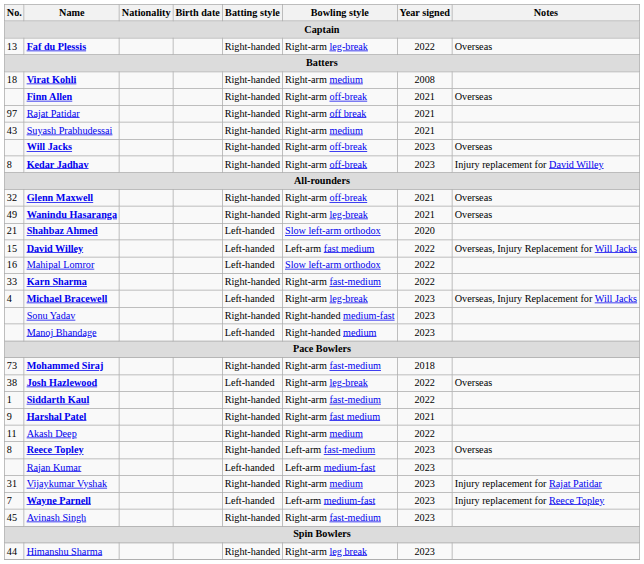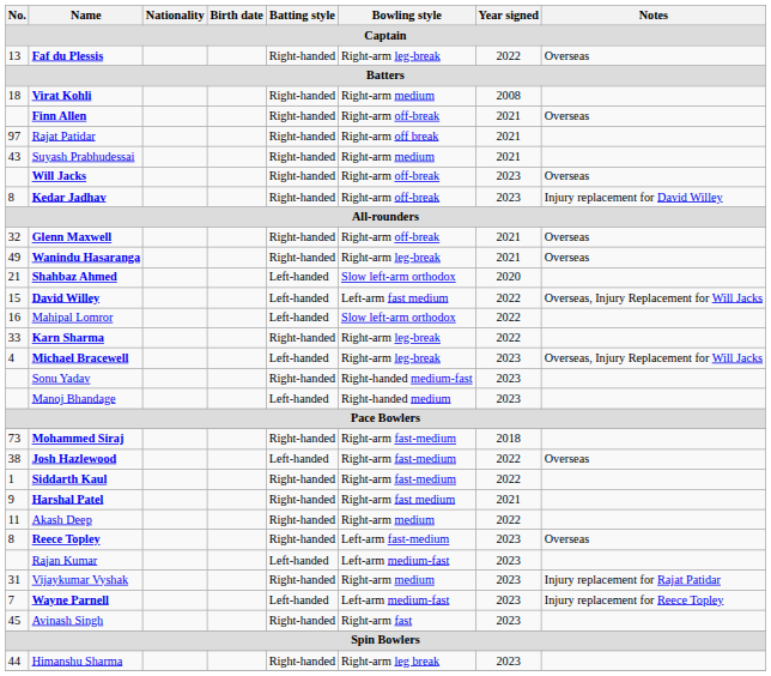 <table class="wikitable"  style="font-size:85%;">
 <tr>
 <th>No.</th>
 <th>Name</th>
 <th>Nationality</th>
 <th>Birth date</th>
 <th>Batting style</th>
 <th>Bowling style</th>
 <th>Year signed</th>
 <th>Notes</th>
 </tr>
 <tr>
 <th colspan="8"  style="background:#dcdcdc; text-align:center;">Captain</th>
 </tr>
 <tr>
 <td>13</td>
 <td><strong><a href='#'>Faf du Plessis</a></strong></td>
 <td></td>
 <td></td>
 <td>Right-handed</td>
 <td>Right-arm <a href='#'>leg-break</a></td>
 <td style="text-align:center;">2022</td>
 <td>Overseas</td>
 </tr>
 <tr>
 <th colspan="8"  style="background:#dcdcdc; text-align:center;">Batters</th>
 </tr>
 <tr>
 <td>18</td>
 <td><strong><a href='#'>Virat Kohli</a></strong></td>
 <td></td>
 <td></td>
 <td>Right-handed</td>
 <td>Right-arm <a href='#'>medium</a></td>
 <td style="text-align:center;">2008</td>
 <td></td>
 </tr>
 <tr>
 <td></td>
 <td><strong><a href='#'>Finn Allen</a></strong></td>
 <td></td>
 <td></td>
 <td>Right-handed</td>
 <td>Right-arm <a href='#'>off-break</a></td>
 <td style="text-align:center;">2021</td>
 <td>Overseas</td>
 </tr>
 <tr>
 <td>97</td>
 <td><a href='#'>Rajat Patidar</a></td>
 <td></td>
 <td></td>
 <td>Right-handed</td>
 <td>Right-arm <a href='#'>off break</a></td>
 <td style="text-align:center;">2021</td>
 <td style="text-align:right;"></td>
 </tr>
 <tr>
 <td>43</td>
 <td><a href='#'>Suyash Prabhudessai</a></td>
 <td></td>
 <td></td>
 <td>Right-handed</td>
 <td>Right-arm <a href='#'>medium</a></td>
 <td style="text-align:center;">2021</td>
 <td></td>
 </tr>
 <tr>
 <td></td>
 <td><strong><a href='#'>Will Jacks</a></strong></td>
 <td></td>
 <td></td>
 <td>Right-handed</td>
 <td>Right-arm <a href='#'>off-break</a></td>
 <td style="text-align:center;">2023</td>
 <td>Overseas</td>
 </tr>
 <tr>
 <td>8</td>
 <td><strong><a href='#'>Kedar Jadhav</a></strong></td>
 <td></td>
 <td></td>
 <td>Right-handed</td>
 <td>Right-arm <a href='#'>off-break</a></td>
 <td style="text-align:center;">2023</td>
 <td>Injury replacement for <a href='#'>David Willey</a></td>
 </tr>
 <tr>
 <th colspan="8"  style="background:#dcdcdc; text-align:center;">All-rounders</th>
 </tr>
 <tr>
 <td>32</td>
 <td><strong><a href='#'>Glenn Maxwell</a></strong></td>
 <td></td>
 <td></td>
 <td>Right-handed</td>
 <td>Right-arm <a href='#'>off-break</a></td>
 <td style="text-align:center;">2021</td>
 <td>Overseas</td>
 </tr>
 <tr>
 <td>49</td>
 <td><strong><a href='#'>Wanindu Hasaranga</a></strong></td>
 <td></td>
 <td></td>
 <td>Right-handed</td>
 <td>Right-arm <a href='#'>leg-break</a></td>
 <td style="text-align:center;">2021</td>
 <td>Overseas</td>
 </tr>
 <tr>
 <td>21</td>
 <td><strong><a href='#'>Shahbaz Ahmed</a></strong></td>
 <td></td>
 <td></td>
 <td>Left-handed</td>
 <td><a href='#'>Slow left-arm orthodox</a></td>
 <td style="text-align:center;">2020</td>
 <td></td>
 </tr>
 <tr>
 <td>15</td>
 <td><strong><a href='#'>David Willey</a></strong></td>
 <td></td>
 <td></td>
 <td>Left-handed</td>
 <td>Left-arm <a href='#'>fast medium</a></td>
 <td style="text-align:center;">2022</td>
 <td>Overseas, Injury Replacement for <a href='#'>Will Jacks</a></td>
 </tr>
 <tr>
 <td>16</td>
 <td><a href='#'>Mahipal Lomror</a></td>
 <td></td>
 <td></td>
 <td>Left-handed</td>
 <td><a href='#'>Slow left-arm orthodox</a></td>
 <td style="text-align:center;">2022</td>
 <td></td>
 </tr>
 <tr>
 <td>33</td>
 <td><strong><a href='#'>Karn Sharma</a></strong></td>
 <td></td>
 <td></td>
 <td>Right-handed</td>
-<td>Right-arm <a href='#'>fast-medium</a></td>
+<td>Right-arm <a href='#'>leg-break</a></td>
 <td style="text-align:center;">2022</td>
 <td></td>
 </tr>
 <tr>
 <td>4</td>
 <td><strong><a href='#'>Michael Bracewell</a></strong></td>
 <td></td>
 <td></td>
 <td>Left-handed</td>
 <td>Right-arm <a href='#'>leg-break</a></td>
 <td style="text-align:center;">2023</td>
 <td>Overseas, Injury Replacement for <a href='#'>Will Jacks</a></td>
 </tr>
 <tr>
 <td></td>
 <td><a href='#'>Sonu Yadav</a></td>
 <td></td>
 <td></td>
 <td>Right-handed</td>
 <td>Right-handed <a href='#'>medium-fast</a></td>
 <td style="text-align:center;">2023</td>
 <td></td>
 </tr>
 <tr>
 <td></td>
 <td><a href='#'>Manoj Bhandage</a></td>
 <td></td>
 <td></td>
 <td>Left-handed</td>
 <td>Right-handed <a href='#'>medium</a></td>
 <td style="text-align:center;">2023</td>
 <td></td>
 </tr>
 <tr>
 <th colspan="8"  style="background:#dcdcdc; text-align:center;">Pace Bowlers</th>
 </tr>
 <tr>
 <td>73</td>
 <td><strong><a href='#'>Mohammed Siraj</a></strong></td>
 <td></td>
 <td></td>
 <td>Right-handed</td>
 <td>Right-arm <a href='#'>fast-medium</a></td>
 <td style="text-align:center;">2018</td>
 <td></td>
 </tr>
 <tr>
 <td>38</td>
 <td><strong><a href='#'>Josh Hazlewood</a></strong></td>
 <td></td>
 <td></td>
 <td>Left-handed</td>
-<td>Right-arm <a href='#'>leg-break</a></td>
+<td>Right-arm <a href='#'>fast-medium</a></td>
 <td style="text-align:center;">2022</td>
 <td>Overseas</td>
 </tr>
 <tr>
 <td>1</td>
 <td><strong><a href='#'>Siddarth Kaul</a></strong></td>
 <td></td>
 <td></td>
 <td>Right-handed</td>
 <td>Right-arm <a href='#'>fast-medium</a></td>
 <td style="text-align:center;">2022</td>
 <td></td>
 </tr>
 <tr>
 <td>9</td>
 <td><strong><a href='#'>Harshal Patel</a></strong></td>
 <td></td>
 <td></td>
 <td>Right-handed</td>
 <td>Right-arm <a href='#'>fast medium</a></td>
 <td style="text-align:center;">2021</td>
 <td></td>
 </tr>
 <tr>
 <td>11</td>
 <td><a href='#'>Akash Deep</a></td>
 <td></td>
 <td></td>
 <td>Right-handed</td>
 <td>Right-arm <a href='#'>medium</a></td>
 <td style="text-align:center;">2022</td>
 <td></td>
 </tr>
 <tr>
 <td>8</td>
 <td><strong><a href='#'>Reece Topley</a></strong></td>
 <td></td>
 <td></td>
 <td>Right-handed</td>
 <td>Left-arm <a href='#'>fast-medium</a></td>
 <td style="text-align:center;">2023</td>
 <td>Overseas</td>
 </tr>
 <tr>
 <td></td>
 <td><a href='#'>Rajan Kumar</a></td>
 <td></td>
 <td></td>
 <td>Left-handed</td>
 <td>Left-arm <a href='#'>medium-fast</a></td>
 <td style="text-align:center;">2023</td>
 <td></td>
 </tr>
 <tr>
 <td>31</td>
 <td><a href='#'>Vijaykumar Vyshak</a></td>
 <td></td>
 <td></td>
 <td>Right-handed</td>
 <td>Right-arm <a href='#'>medium</a></td>
 <td style="text-align:center;">2023</td>
 <td>Injury replacement for <a href='#'>Rajat Patidar</a></td>
 </tr>
 <tr>
 <td>7</td>
 <td><strong><a href='#'>Wayne Parnell</a></strong></td>
 <td></td>
 <td></td>
 <td>Left-handed</td>
 <td>Left-arm <a href='#'>medium-fast</a></td>
 <td style="text-align:center;">2023</td>
 <td>Injury replacement for <a href='#'>Reece Topley</a></td>
 </tr>
 <tr>
 <td>45</td>
 <td><a href='#'>Avinash Singh</a></td>
 <td></td>
 <td></td>
 <td>Right-handed</td>
-<td>Right-arm <a href='#'>fast-medium</a></td>
+<td>Right-arm <a href='#'>fast</a></td>
 <td style="text-align:center;">2023</td>
 <td></td>
 </tr>
 <tr>
 <th colspan="8"  style="background:#dcdcdc; text-align:center;">Spin Bowlers</th>
 </tr>
 <tr>
 <td>44</td>
 <td><a href='#'>Himanshu Sharma</a></td>
 <td></td>
 <td></td>
 <td>Right-handed</td>
 <td>Right-arm <a href='#'>leg break</a></td>
 <td style="text-align:center;">2023</td>
 <td></td>
 </tr>
 <tr>
 </tr>
 </table>
